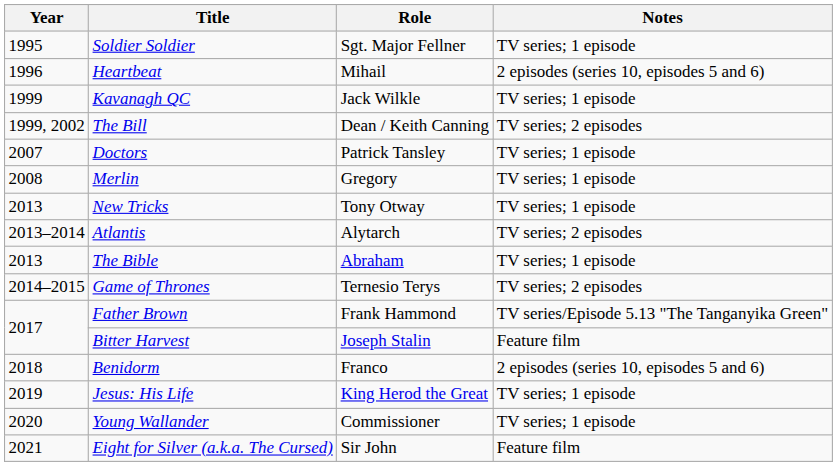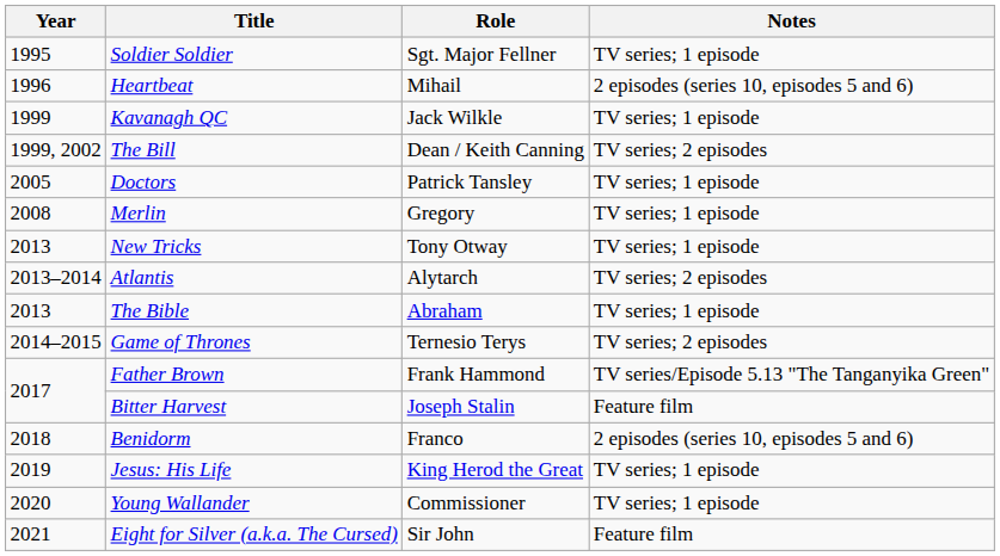 <table class="wikitable sortable">
 <tr>
 <th>Year</th>
 <th>Title</th>
 <th>Role</th>
 <th>Notes</th>
 </tr>
 <tr>
 <td>1995</td>
 <td><em><a href='#'>Soldier Soldier</a></em></td>
 <td>Sgt. Major Fellner</td>
 <td>TV series; 1 episode</td>
 </tr>
 <tr>
 <td>1996</td>
 <td><em><a href='#'>Heartbeat</a></em></td>
 <td>Mihail</td>
 <td>2 episodes (series 10, episodes 5 and 6)</td>
 </tr>
 <tr>
 <td>1999</td>
 <td><em><a href='#'>Kavanagh QC</a></em></td>
 <td>Jack Wilkle</td>
 <td>TV series; 1 episode</td>
 </tr>
 <tr>
 <td>1999, 2002</td>
 <td><em><a href='#'>The Bill</a></em></td>
 <td>Dean / Keith Canning</td>
 <td>TV series; 2 episodes</td>
 </tr>
 <tr>
-<td>2007</td>
+<td>2005</td>
 <td><em><a href='#'>Doctors</a></em></td>
 <td>Patrick Tansley</td>
 <td>TV series; 1 episode</td>
 </tr>
 <tr>
 <td>2008</td>
 <td><em><a href='#'>Merlin</a></em></td>
 <td>Gregory</td>
 <td>TV series; 1 episode</td>
 </tr>
 <tr>
 <td>2013</td>
 <td><em><a href='#'>New Tricks</a></em></td>
 <td>Tony Otway</td>
 <td>TV series; 1 episode</td>
 </tr>
 <tr>
 <td>2013–2014</td>
 <td><em><a href='#'>Atlantis</a></em></td>
 <td>Alytarch</td>
 <td>TV series; 2 episodes</td>
 </tr>
 <tr>
 <td>2013</td>
 <td><em><a href='#'>The Bible</a></em></td>
 <td><a href='#'>Abraham</a></td>
 <td>TV series; 1 episode</td>
 </tr>
 <tr>
 <td>2014–2015</td>
 <td><em><a href='#'>Game of Thrones</a></em></td>
 <td>Ternesio Terys</td>
 <td>TV series; 2 episodes</td>
 </tr>
 <tr>
 <td rowspan=2>2017</td>
 <td><em><a href='#'>Father Brown</a></em></td>
 <td>Frank Hammond</td>
 <td>TV series/Episode 5.13 "The Tanganyika Green"</td>
 </tr>
 <tr>
 <td><em><a href='#'>Bitter Harvest</a></em></td>
 <td><a href='#'>Joseph Stalin</a></td>
 <td>Feature film</td>
 </tr>
 <tr>
 <td>2018</td>
 <td><em><a href='#'>Benidorm</a></em></td>
 <td>Franco</td>
 <td>2 episodes (series 10, episodes 5 and 6)</td>
 </tr>
 <tr>
 <td>2019</td>
 <td><em><a href='#'>Jesus: His Life</a></em></td>
 <td><a href='#'>King Herod the Great</a></td>
 <td>TV series; 1 episode</td>
 </tr>
 <tr>
 <td>2020</td>
 <td><em><a href='#'>Young Wallander</a></em></td>
 <td>Commissioner</td>
 <td>TV series; 1 episode</td>
 </tr>
 <tr>
 <td>2021</td>
 <td><em><a href='#'>Eight for Silver (a.k.a. The Cursed)</a></em></td>
 <td>Sir John</td>
 <td>Feature film</td>
 </tr>
 </table>
